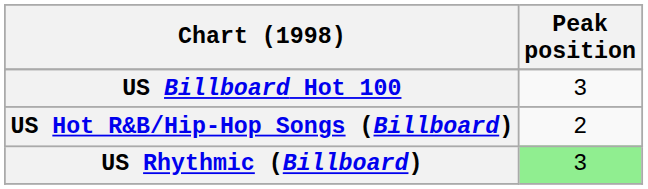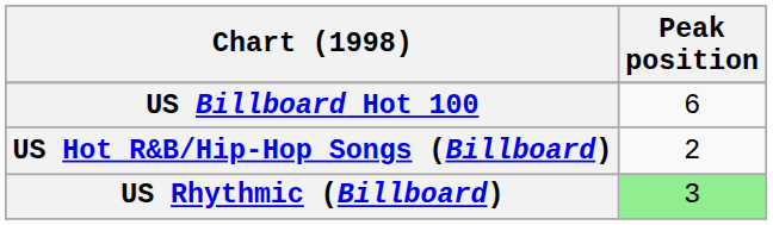 <table class="wikitable sortable plainrowheaders" style="text-align:center">
 <tr>
 <th scope="col">Chart (1998)</th>
 <th scope="col">Peak<br>position</th>
 </tr>
 <tr>
 </tr>
 <tr>
 </tr>
 <tr>
 </tr>
 <tr>
 </tr>
 <tr>
 </tr>
 <tr>
 </tr>
 <tr>
 </tr>
 <tr>
 <th scope="row">US <a href='#'><em>Billboard</em> Hot 100</a></th>
-<td>3</td>
+<td>6</td>
 </tr>
 <tr>
 <th scope="row">US <a href='#'>Hot R&B/Hip-Hop Songs</a> (<em><a href='#'>Billboard</a></em>)</th>
 <td>2</td>
 </tr>
 <tr>
 <th scope="row">US <a href='#'>Rhythmic</a> (<em><a href='#'>Billboard</a></em>)</th>
 <td style="background: lightgreen;">3</td>
 </tr>
 </table>
